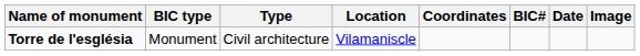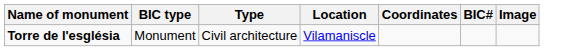 <table class="wikitable">
 <tr>
 <th>Name of monument</th>
 <th>BIC type</th>
 <th>Type</th>
 <th>Location</th>
 <th>Coordinates</th>
 <th>BIC#</th>
-<th>Date</th>
 <th>Image</th>
 </tr>
 <tr>
 <td><strong>Torre de l'església</strong></td>
 <td>Monument</td>
 <td>Civil architecture</td>
 <td><a href='#'>Vilamaniscle</a></td>
 <td></td>
 <td></td>
 <td></td>
-<td></td>
 </tr>
 </table>
